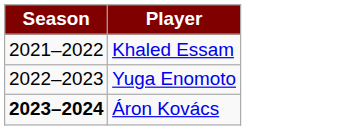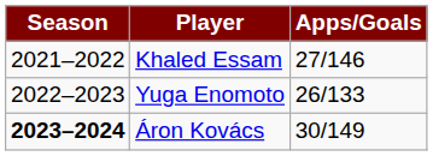 <table class="wikitable">
 <tr>
 <th style="color:white; background:maroon">Season</th>
 <th style="color:white; background:maroon">Player</th>
+<th style="color:white; background:maroon">Apps/Goals</th>
 </tr>
 <tr>
 <td>2021–2022</td>
 <td> <a href='#'>Khaled Essam</a></td>
+<td>27/146</td>
 </tr>
 <tr>
 <td>2022–2023</td>
 <td> <a href='#'>Yuga Enomoto</a></td>
+<td>26/133</td>
 </tr>
 <tr>
 <td><strong>2023–2024</strong></td>
 <td> <a href='#'>Áron Kovács</a></td>
+<td>30/149</td>
 </tr>
 </table>
